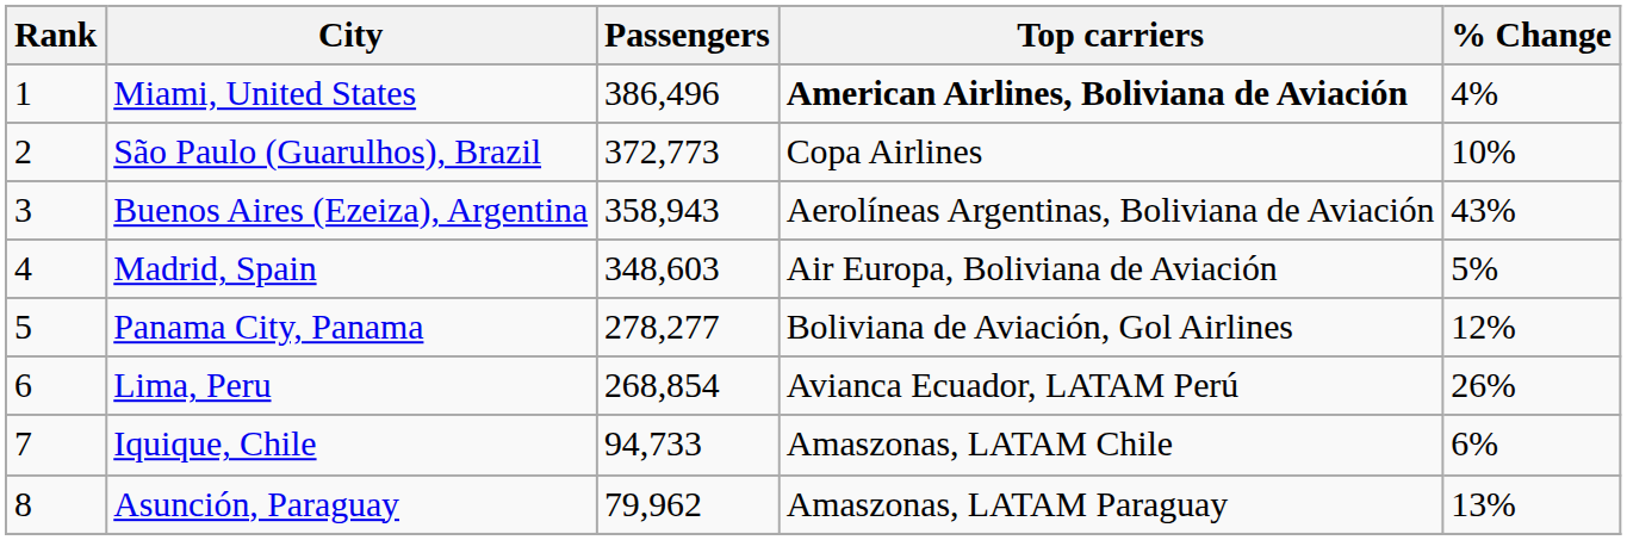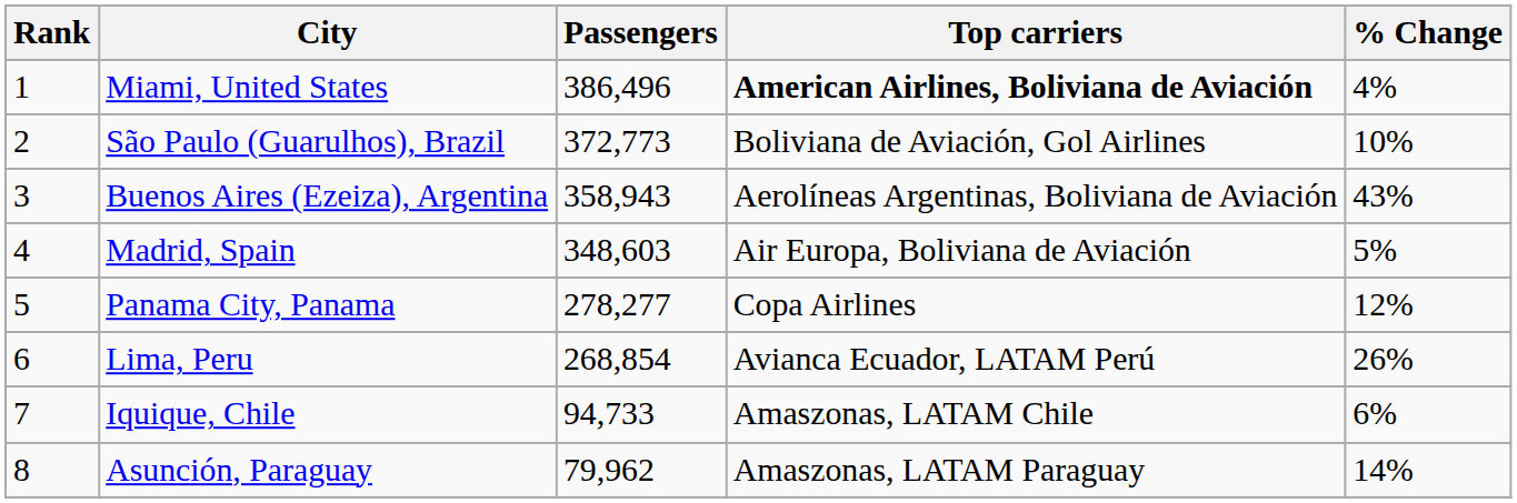 <table class="wikitable sortable" style="font-size: 95%" width=align=>
 <tr>
 <th>Rank</th>
 <th>City</th>
 <th>Passengers</th>
 <th>Top carriers</th>
 <th>% Change</th>
 </tr>
 <tr>
 <td>1</td>
 <td> <a href='#'>Miami, United States</a></td>
 <td>386,496</td>
 <td><strong>American Airlines, Boliviana de Aviación</strong></td>
 <td> 4%</td>
 </tr>
 <tr>
 <td>2</td>
 <td> <a href='#'>São Paulo (Guarulhos), Brazil</a></td>
 <td>372,773</td>
-<td>Copa Airlines</td>
+<td>Boliviana de Aviación, Gol Airlines</td>
 <td> 10%</td>
 </tr>
 <tr>
 <td>3</td>
 <td> <a href='#'>Buenos Aires (Ezeiza), Argentina</a></td>
 <td>358,943</td>
 <td>Aerolíneas Argentinas, Boliviana de Aviación</td>
 <td> 43%</td>
 </tr>
 <tr>
 <td>4</td>
 <td> <a href='#'>Madrid, Spain</a></td>
 <td>348,603</td>
 <td>Air Europa, Boliviana de Aviación</td>
 <td> 5%</td>
 </tr>
 <tr>
 <td>5</td>
 <td> <a href='#'>Panama City, Panama</a></td>
 <td>278,277</td>
-<td>Boliviana de Aviación, Gol Airlines</td>
+<td>Copa Airlines</td>
 <td> 12%</td>
 </tr>
 <tr>
 <td>6</td>
 <td> <a href='#'>Lima, Peru</a></td>
 <td>268,854</td>
 <td>Avianca Ecuador, LATAM Perú</td>
 <td> 26%</td>
 </tr>
 <tr>
 <td>7</td>
 <td> <a href='#'>Iquique, Chile</a></td>
 <td>94,733</td>
 <td>Amaszonas, LATAM Chile</td>
 <td> 6%</td>
 </tr>
 <tr>
 <td>8</td>
 <td> <a href='#'>Asunción, Paraguay</a></td>
 <td>79,962</td>
 <td>Amaszonas, LATAM Paraguay</td>
-<td> 13%</td>
+<td> 14%</td>
 </tr>
 <tr>
 </tr>
 </table>
